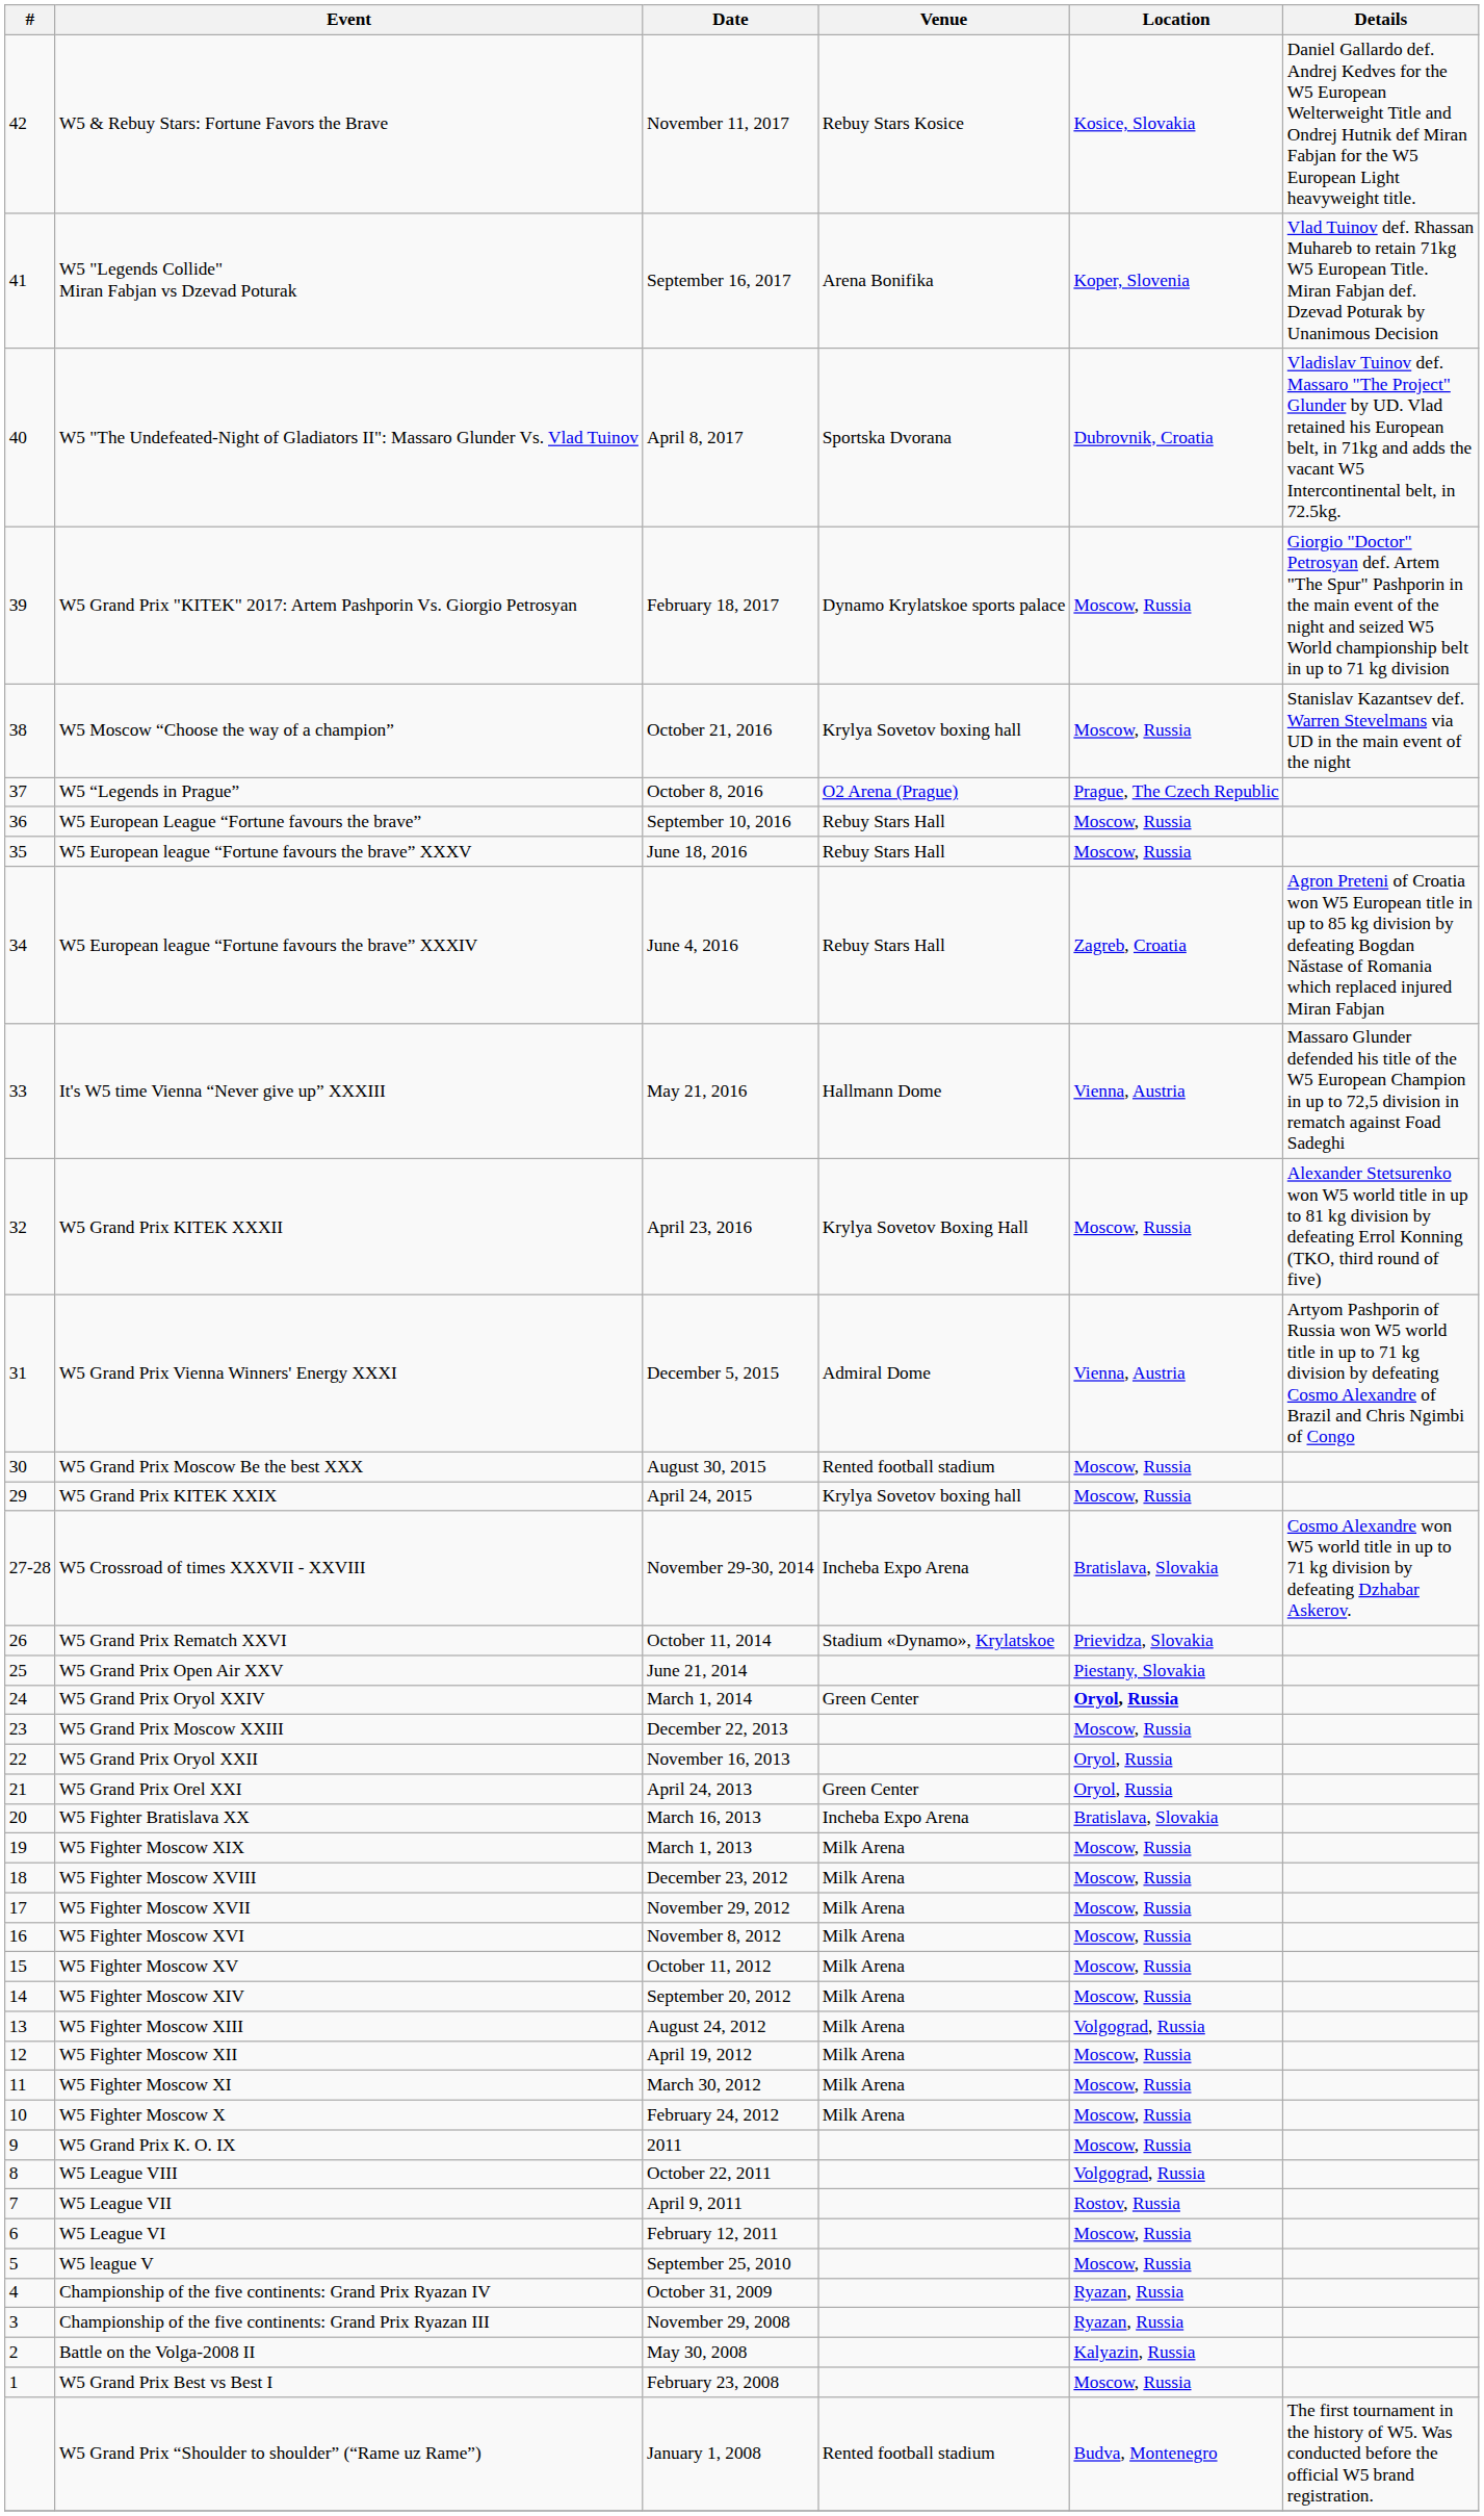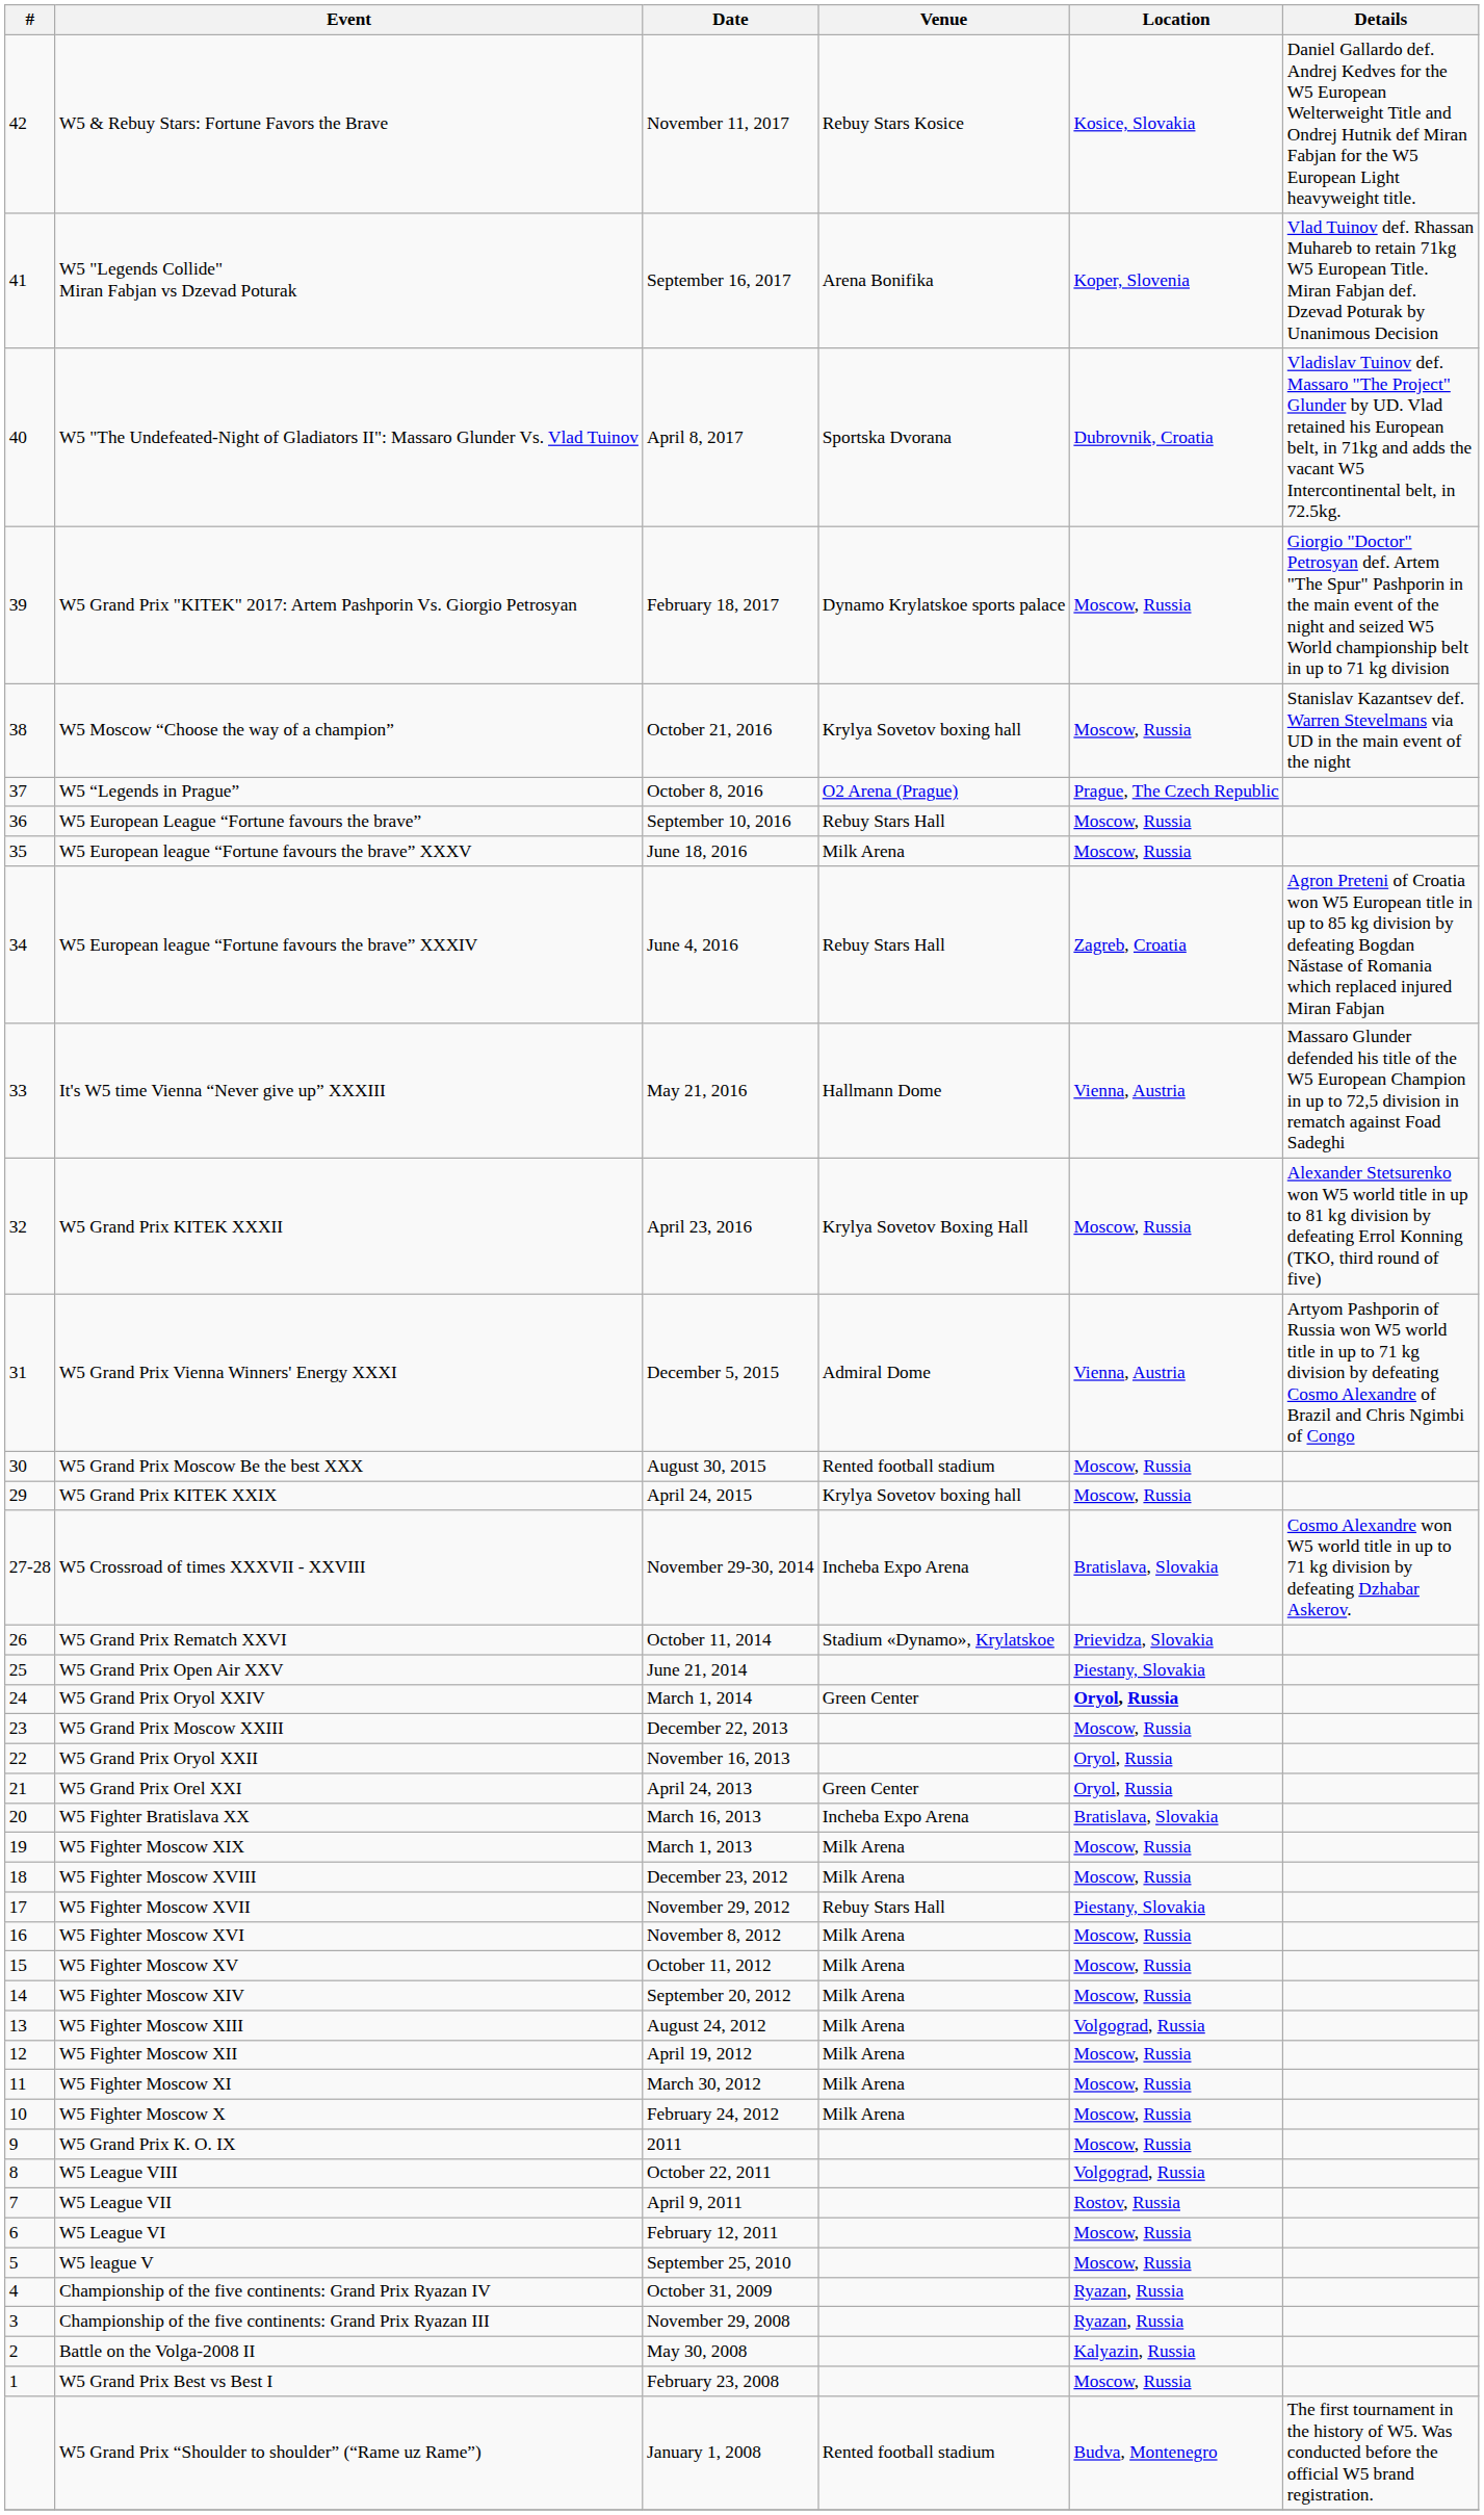 <table class="wikitable sortable" style="font-size:90%; ">
 <tr>
 <th>#</th>
 <th>Event</th>
 <th>Date</th>
 <th>Venue</th>
 <th>Location</th>
 <th style="width:150px">Details</th>
 </tr>
 <tr>
 <td>42</td>
 <td>W5 & Rebuy Stars: Fortune Favors the Brave</td>
 <td>November 11, 2017</td>
 <td>Rebuy Stars Kosice</td>
 <td><a href='#'>Kosice, Slovakia</a></td>
 <td>Daniel Gallardo def. Andrej Kedves for the W5 European Welterweight Title and Ondrej Hutnik def Miran Fabjan for the W5 European Light heavyweight title.</td>
 </tr>
 <tr>
 <td>41</td>
 <td>W5 "Legends Collide"<br>Miran Fabjan vs Dzevad Poturak</td>
 <td>September 16, 2017</td>
 <td>Arena Bonifika</td>
 <td><a href='#'>Koper, Slovenia</a></td>
 <td><a href='#'>Vlad Tuinov</a> def. Rhassan Muhareb to retain 71kg W5 European Title.<br>Miran Fabjan def. Dzevad Poturak by Unanimous Decision</td>
 </tr>
 <tr>
 <td>40</td>
 <td>W5 "The Undefeated-Night of Gladiators II": Massaro Glunder Vs. <a href='#'>Vlad Tuinov</a></td>
 <td>April 8, 2017</td>
 <td>Sportska Dvorana</td>
 <td><a href='#'>Dubrovnik, Croatia</a></td>
 <td><a href='#'>Vladislav Tuinov</a> def. <a href='#'>Massaro "The Project" Glunder</a> by UD.  Vlad retained his European belt, in 71kg and adds the vacant W5 Intercontinental belt, in 72.5kg.</td>
 </tr>
 <tr>
 <td>39</td>
 <td>W5 Grand Prix "KITEK" 2017: Artem Pashporin Vs. Giorgio Petrosyan </td>
 <td>February 18, 2017</td>
 <td>Dynamo Krylatskoe sports palace</td>
 <td><a href='#'>Moscow</a>, <a href='#'>Russia</a></td>
 <td><a href='#'>Giorgio "Doctor" Petrosyan</a> def. Artem "The Spur" Pashporin in the main event of the night and seized W5 World championship belt in up to 71 kg division</td>
 </tr>
 <tr>
 <td>38</td>
 <td>W5 Moscow “Choose the way of a champion”</td>
 <td>October 21, 2016</td>
 <td>Krylya Sovetov boxing hall</td>
 <td><a href='#'>Moscow</a>, <a href='#'>Russia</a></td>
 <td>Stanislav Kazantsev def. <a href='#'>Warren Stevelmans</a> via UD in the main event of the night</td>
 </tr>
 <tr>
 <td>37</td>
 <td>W5 “Legends in Prague”</td>
 <td>October 8, 2016</td>
 <td><a href='#'>O2 Arena (Prague)</a></td>
 <td><a href='#'>Prague</a>, <a href='#'>The Czech Republic</a></td>
 <td></td>
 </tr>
 <tr>
 <td>36</td>
 <td>W5 European League “Fortune favours the brave”</td>
 <td>September 10, 2016</td>
 <td>Rebuy Stars Hall</td>
 <td><a href='#'>Moscow</a>, <a href='#'>Russia</a></td>
 <td></td>
 </tr>
 <tr>
 <td>35</td>
 <td>W5 European league “Fortune favours the brave” ХXXV</td>
 <td>June 18, 2016</td>
-<td>Rebuy Stars Hall</td>
+<td>Milk Arena</td>
 <td><a href='#'>Moscow</a>, <a href='#'>Russia</a></td>
 <td></td>
 </tr>
 <tr>
 <td>34</td>
 <td>W5 European league “Fortune favours the brave” XXXIV</td>
 <td>June 4, 2016</td>
 <td>Rebuy Stars Hall</td>
 <td><a href='#'>Zagreb</a>, <a href='#'>Croatia</a></td>
 <td><a href='#'>Agron Preteni</a> of Croatia won W5 European title in up to 85 kg division by defeating Bogdan Năstase of Romania which replaced injured Miran Fabjan </td>
 </tr>
 <tr>
 <td>33</td>
 <td>It's W5 time Vienna “Never give up” XXXIII</td>
 <td>May 21, 2016</td>
 <td>Hallmann Dome</td>
 <td><a href='#'>Vienna</a>, <a href='#'>Austria</a></td>
 <td>Massaro Glunder defended his title of the W5 European Champion in up to 72,5 division in rematch against Foad Sadeghi</td>
 </tr>
 <tr>
 <td>32</td>
 <td>W5 Grand Prix KITEK XXXII</td>
 <td>April 23, 2016</td>
 <td>Krylya Sovetov Boxing Hall</td>
 <td><a href='#'>Moscow</a>, <a href='#'>Russia</a></td>
 <td><a href='#'>Alexander Stetsurenko</a> won W5 world title in up to 81 kg division by defeating Errol Konning (TKO, third round of five)</td>
 </tr>
 <tr>
 <td>31</td>
 <td>W5 Grand Prix Vienna Winners' Energy XXXI </td>
 <td>December 5, 2015</td>
 <td>Admiral Dome</td>
 <td><a href='#'>Vienna</a>, <a href='#'>Austria</a></td>
 <td>Artyom Pashporin of Russia won W5 world title in up to 71 kg division by defeating <a href='#'>Cosmo Alexandre</a> of Brazil and Chris Ngimbi of <a href='#'>Congo</a></td>
 </tr>
 <tr>
 <td>30</td>
 <td>W5 Grand Prix Moscow Be the best XXX </td>
 <td>August 30, 2015</td>
 <td>Rented football stadium</td>
 <td><a href='#'>Moscow</a>, <a href='#'>Russia</a></td>
 <td></td>
 </tr>
 <tr>
 <td>29</td>
 <td>W5 Grand Prix KITEK XXIX </td>
 <td>April 24, 2015</td>
 <td>Krylya Sovetov boxing hall</td>
 <td><a href='#'>Moscow</a>, <a href='#'>Russia</a></td>
 <td></td>
 </tr>
 <tr>
 <td>27-28</td>
 <td>W5 Crossroad of times XXXVII - XXVIII </td>
 <td>November 29-30, 2014</td>
 <td>Incheba Expo Arena</td>
 <td><a href='#'>Bratislava</a>, <a href='#'>Slovakia</a></td>
 <td><a href='#'>Cosmo Alexandre</a> won W5 world title in up to 71 kg division by defeating <a href='#'>Dzhabar Askerov</a>.</td>
 </tr>
 <tr>
 <td>26</td>
 <td>W5 Grand Prix Rematch XXVI</td>
 <td>October 11, 2014</td>
 <td>Stadium «Dynamo», <a href='#'>Krylatskoe</a></td>
 <td><a href='#'>Prievidza</a>, <a href='#'>Slovakia</a></td>
 <td></td>
 </tr>
 <tr>
 <td>25</td>
 <td>W5 Grand Prix Open Air XXV</td>
 <td>June 21, 2014</td>
 <td></td>
 <td><a href='#'>Piestany, Slovakia</a></td>
 <td></td>
 </tr>
 <tr>
 <td>24</td>
 <td>W5 Grand Prix Oryol XXIV</td>
 <td>March 1, 2014</td>
 <td>Green Center</td>
 <td><strong><a href='#'>Oryol</a>, <a href='#'>Russia</a></strong></td>
 <td></td>
 </tr>
 <tr>
 <td>23</td>
 <td>W5 Grand Prix Moscow XXIII </td>
 <td>December 22, 2013</td>
 <td></td>
 <td><a href='#'>Moscow</a>, <a href='#'>Russia</a></td>
 <td></td>
 </tr>
 <tr>
 <td>22</td>
 <td>W5 Grand Prix Oryol XXII </td>
 <td>November 16, 2013</td>
 <td></td>
 <td><a href='#'>Oryol</a>, <a href='#'>Russia</a></td>
 <td></td>
 </tr>
 <tr>
 <td>21</td>
 <td>W5 Grand Prix Orel XXI</td>
 <td>April 24, 2013</td>
 <td>Green Center</td>
 <td><a href='#'>Oryol</a>, <a href='#'>Russia</a></td>
 <td></td>
 </tr>
 <tr>
 <td>20</td>
 <td>W5 Fighter Bratislava XX</td>
 <td>March 16, 2013</td>
 <td>Incheba Expo Arena</td>
 <td><a href='#'>Bratislava</a>, <a href='#'>Slovakia</a></td>
 <td></td>
 </tr>
 <tr>
 <td>19</td>
 <td>W5 Fighter Moscow XIX</td>
 <td>March 1, 2013</td>
 <td>Milk Arena</td>
 <td><a href='#'>Moscow</a>, <a href='#'>Russia</a></td>
 <td></td>
 </tr>
 <tr>
 <td>18</td>
 <td>W5 Fighter Moscow XVIII </td>
 <td>December 23, 2012</td>
 <td>Milk Arena</td>
 <td><a href='#'>Moscow</a>, <a href='#'>Russia</a></td>
 <td></td>
 </tr>
 <tr>
 <td>17</td>
 <td>W5 Fighter Moscow XVII</td>
 <td>November 29, 2012</td>
-<td>Milk Arena</td>
-<td><a href='#'>Moscow</a>, <a href='#'>Russia</a></td>
+<td>Rebuy Stars Hall</td>
+<td><a href='#'>Piestany, Slovakia</a></td>
 <td></td>
 </tr>
 <tr>
 <td>16</td>
 <td>W5 Fighter Moscow XVI</td>
 <td>November 8, 2012</td>
 <td>Milk Arena</td>
 <td><a href='#'>Moscow</a>, <a href='#'>Russia</a></td>
 <td></td>
 </tr>
 <tr>
 <td>15</td>
 <td>W5 Fighter Moscow XV</td>
 <td>October 11, 2012</td>
 <td>Milk Arena</td>
 <td><a href='#'>Moscow</a>, <a href='#'>Russia</a></td>
 <td></td>
 </tr>
 <tr>
 <td>14</td>
 <td>W5 Fighter Moscow XIV</td>
 <td>September 20, 2012</td>
 <td>Milk Arena</td>
 <td><a href='#'>Moscow</a>, <a href='#'>Russia</a></td>
 <td></td>
 </tr>
 <tr>
 <td>13</td>
 <td>W5 Fighter Moscow XIII</td>
 <td>August 24, 2012</td>
 <td>Milk Arena</td>
 <td><a href='#'>Volgograd</a>, <a href='#'>Russia</a></td>
 <td></td>
 </tr>
 <tr>
 <td>12</td>
 <td>W5 Fighter Moscow XII</td>
 <td>April 19, 2012</td>
 <td>Milk Arena</td>
 <td><a href='#'>Moscow</a>, <a href='#'>Russia</a></td>
 <td></td>
 </tr>
 <tr>
 <td>11</td>
 <td>W5 Fighter Moscow XI</td>
 <td>March 30, 2012</td>
 <td>Milk Arena</td>
 <td><a href='#'>Moscow</a>, <a href='#'>Russia</a></td>
 <td></td>
 </tr>
 <tr>
 <td>10</td>
 <td>W5 Fighter Moscow X</td>
 <td>February 24, 2012</td>
 <td>Milk Arena</td>
 <td><a href='#'>Moscow</a>, <a href='#'>Russia</a></td>
 <td></td>
 </tr>
 <tr>
 <td>9</td>
 <td>W5 Grand Prix К. О. IX</td>
 <td>2011</td>
 <td></td>
 <td><a href='#'>Moscow</a>, <a href='#'>Russia</a></td>
 <td></td>
 </tr>
 <tr>
 <td>8</td>
 <td>W5 League VIII</td>
 <td>October 22, 2011</td>
 <td></td>
 <td><a href='#'>Volgograd</a>, <a href='#'>Russia</a></td>
 <td></td>
 </tr>
 <tr>
 <td>7</td>
 <td>W5 League VII</td>
 <td>April 9, 2011</td>
 <td></td>
 <td><a href='#'>Rostov</a>, <a href='#'>Russia</a></td>
 <td></td>
 </tr>
 <tr>
 <td>6</td>
 <td>W5 League VI</td>
 <td>February 12, 2011</td>
 <td></td>
 <td><a href='#'>Moscow</a>, <a href='#'>Russia</a></td>
 <td></td>
 </tr>
 <tr>
 <td>5</td>
 <td>W5 league V</td>
 <td>September 25, 2010</td>
 <td></td>
 <td><a href='#'>Moscow</a>, <a href='#'>Russia</a></td>
 <td></td>
 </tr>
 <tr>
 <td>4</td>
 <td>Championship of the five continents: Grand Prix Ryazan IV</td>
 <td>October 31, 2009</td>
 <td></td>
 <td><a href='#'>Ryazan</a>, <a href='#'>Russia</a></td>
 <td></td>
 </tr>
 <tr>
 <td>3</td>
 <td>Championship of the five continents: Grand Prix Ryazan III</td>
 <td>November 29, 2008</td>
 <td></td>
 <td><a href='#'>Ryazan</a>, <a href='#'>Russia</a></td>
 <td></td>
 </tr>
 <tr>
 <td>2</td>
 <td>Battle on the Volga-2008 II</td>
 <td>May 30, 2008</td>
 <td></td>
 <td><a href='#'>Kalyazin</a>, <a href='#'>Russia</a></td>
 <td></td>
 </tr>
 <tr>
 <td>1</td>
 <td>W5 Grand Prix Best vs Best I</td>
 <td>February 23, 2008</td>
 <td></td>
 <td><a href='#'>Moscow</a>, <a href='#'>Russia</a></td>
 <td></td>
 </tr>
 <tr>
 <td></td>
 <td>W5 Grand Prix “Shoulder to shoulder” (“Rame uz Rame”)</td>
 <td>January 1, 2008</td>
 <td>Rented football stadium</td>
 <td><a href='#'>Budva</a>, <a href='#'>Montenegro</a></td>
 <td>The first tournament in the history of W5. Was conducted before the official W5 brand registration.</td>
 </tr>
 <tr>
 </tr>
 </table>
